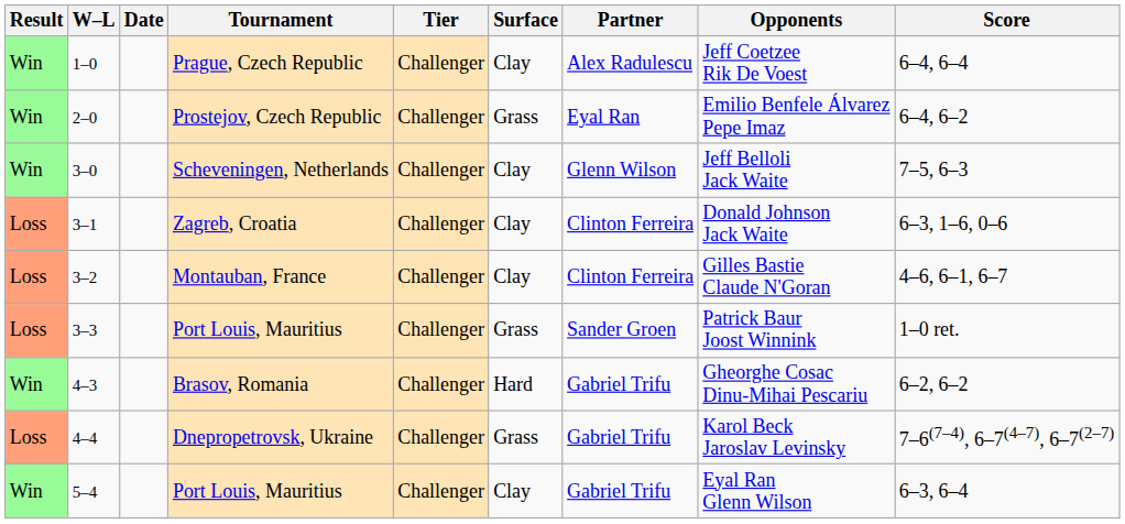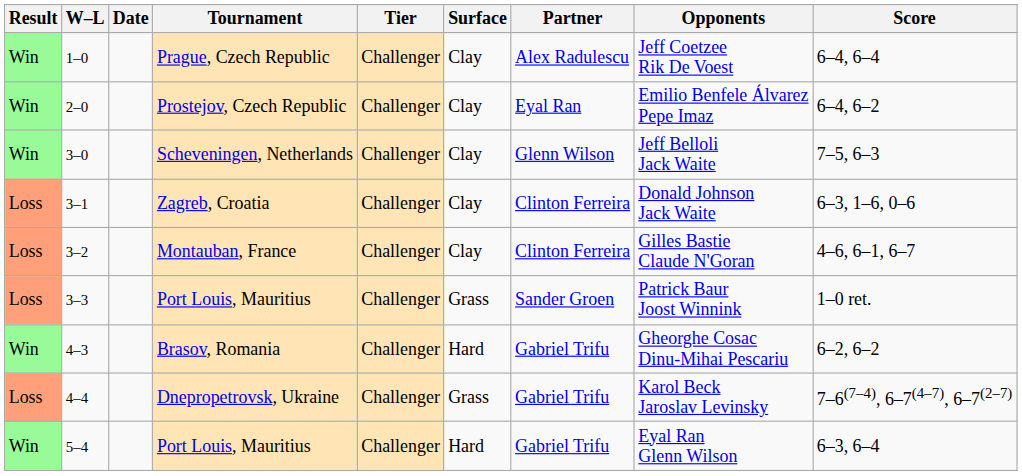 <table class="sortable wikitable">
 <tr>
 <th>Result</th>
 <th class="unsortable">W–L</th>
 <th>Date</th>
 <th>Tournament</th>
 <th>Tier</th>
 <th>Surface</th>
 <th>Partner</th>
 <th>Opponents</th>
 <th class="unsortable">Score</th>
 </tr>
 <tr>
 <td bgcolor=98FB98>Win</td>
 <td><small>1–0</small></td>
 <td></td>
 <td style="background:moccasin;"><a href='#'>Prague</a>, Czech Republic</td>
 <td style="background:moccasin;">Challenger</td>
 <td>Clay</td>
 <td> <a href='#'>Alex Radulescu</a></td>
 <td> <a href='#'>Jeff Coetzee</a> <br>  <a href='#'>Rik De Voest</a></td>
 <td>6–4, 6–4</td>
 </tr>
 <tr>
 <td bgcolor=98FB98>Win</td>
 <td><small>2–0</small></td>
 <td></td>
 <td style="background:moccasin;"><a href='#'>Prostejov</a>, Czech Republic</td>
 <td style="background:moccasin;">Challenger</td>
-<td>Grass</td>
+<td>Clay</td>
 <td> <a href='#'>Eyal Ran</a></td>
 <td> <a href='#'>Emilio Benfele Álvarez</a> <br>  <a href='#'>Pepe Imaz</a></td>
 <td>6–4, 6–2</td>
 </tr>
 <tr>
 <td bgcolor=98FB98>Win</td>
 <td><small>3–0</small></td>
 <td></td>
 <td style="background:moccasin;"><a href='#'>Scheveningen</a>, Netherlands</td>
 <td style="background:moccasin;">Challenger</td>
 <td>Clay</td>
 <td> <a href='#'>Glenn Wilson</a></td>
 <td> <a href='#'>Jeff Belloli</a> <br>  <a href='#'>Jack Waite</a></td>
 <td>7–5, 6–3</td>
 </tr>
 <tr>
 <td bgcolor=ffa07a>Loss</td>
 <td><small>3–1</small></td>
 <td></td>
 <td style="background:moccasin;"><a href='#'>Zagreb</a>, Croatia</td>
 <td style="background:moccasin;">Challenger</td>
 <td>Clay</td>
 <td> <a href='#'>Clinton Ferreira</a></td>
 <td> <a href='#'>Donald Johnson</a> <br>  <a href='#'>Jack Waite</a></td>
 <td>6–3, 1–6, 0–6</td>
 </tr>
 <tr>
 <td bgcolor=ffa07a>Loss</td>
 <td><small>3–2</small></td>
 <td></td>
 <td style="background:moccasin;"><a href='#'>Montauban</a>, France</td>
 <td style="background:moccasin;">Challenger</td>
 <td>Clay</td>
 <td> <a href='#'>Clinton Ferreira</a></td>
 <td> <a href='#'>Gilles Bastie</a> <br>  <a href='#'>Claude N'Goran</a></td>
 <td>4–6, 6–1, 6–7</td>
 </tr>
 <tr>
 <td bgcolor=ffa07a>Loss</td>
 <td><small>3–3</small></td>
 <td></td>
 <td style="background:moccasin;"><a href='#'>Port Louis</a>, Mauritius</td>
 <td style="background:moccasin;">Challenger</td>
 <td>Grass</td>
 <td> <a href='#'>Sander Groen</a></td>
 <td> <a href='#'>Patrick Baur</a> <br>  <a href='#'>Joost Winnink</a></td>
 <td>1–0 ret.</td>
 </tr>
 <tr>
 <td bgcolor=98FB98>Win</td>
 <td><small>4–3</small></td>
 <td></td>
 <td style="background:moccasin;"><a href='#'>Brasov</a>, Romania</td>
 <td style="background:moccasin;">Challenger</td>
 <td>Hard</td>
 <td> <a href='#'>Gabriel Trifu</a></td>
 <td> <a href='#'>Gheorghe Cosac</a> <br>  <a href='#'>Dinu-Mihai Pescariu</a></td>
 <td>6–2, 6–2</td>
 </tr>
 <tr>
 <td bgcolor=ffa07a>Loss</td>
 <td><small>4–4</small></td>
 <td></td>
 <td style="background:moccasin;"><a href='#'>Dnepropetrovsk</a>, Ukraine</td>
 <td style="background:moccasin;">Challenger</td>
 <td>Grass</td>
 <td> <a href='#'>Gabriel Trifu</a></td>
 <td> <a href='#'>Karol Beck</a> <br>  <a href='#'>Jaroslav Levinsky</a></td>
 <td>7–6<sup>(7–4)</sup>, 6–7<sup>(4–7)</sup>, 6–7<sup>(2–7)</sup></td>
 </tr>
 <tr>
 <td bgcolor=98FB98>Win</td>
 <td><small>5–4</small></td>
 <td></td>
 <td style="background:moccasin;"><a href='#'>Port Louis</a>, Mauritius</td>
 <td style="background:moccasin;">Challenger</td>
-<td>Clay</td>
+<td>Hard</td>
 <td> <a href='#'>Gabriel Trifu</a></td>
 <td> <a href='#'>Eyal Ran</a> <br>  <a href='#'>Glenn Wilson</a></td>
 <td>6–3, 6–4</td>
 </tr>
 </table>
